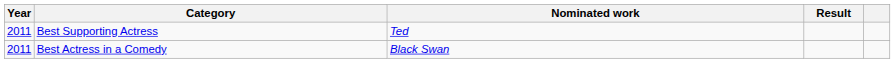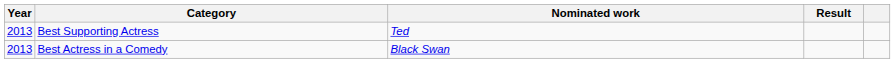 <table class="wikitable sortable">
 <tr>
 <th scope="col" style="width:1em;">Year</th>
 <th scope="col" style="width:33em;">Category</th>
 <th scope="col" style="width:39em;">Nominated work</th>
 <th scope="col" style="width:5em;">Result</th>
 <th scope="col" style="width:2em;" class="unsortable"></th>
 </tr>
 <tr>
-<td><a href='#'>2011</a></td>
+<td><a href='#'>2013</a></td>
 <td><a href='#'>Best Supporting Actress</a></td>
 <td><em><a href='#'>Ted</a></em></td>
 <td></td>
 <td style="text-align:center;"></td>
 </tr>
 <tr>
-<td><a href='#'>2011</a></td>
+<td><a href='#'>2013</a></td>
 <td><a href='#'>Best Actress in a Comedy</a></td>
 <td><em><a href='#'>Black Swan</a></em></td>
 <td></td>
 <td style="text-align:center;"></td>
 </tr>
 </table>
